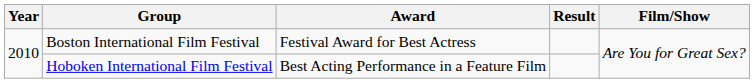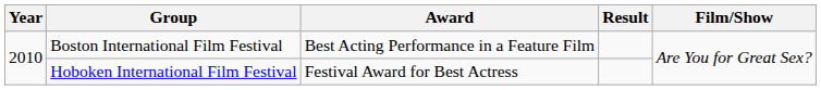 <table class="wikitable">
 <tr>
 <th>Year</th>
 <th>Group</th>
 <th>Award</th>
 <th>Result</th>
 <th>Film/Show</th>
 </tr>
 <tr>
 <td rowspan=2>2010</td>
 <td>Boston International Film Festival</td>
-<td>Festival Award for Best Actress</td>
+<td>Best Acting Performance in a Feature Film</td>
 <td></td>
 <td rowspan=2><em>Are You for Great Sex?</em></td>
 </tr>
 <tr>
 <td><a href='#'>Hoboken International Film Festival</a></td>
-<td>Best Acting Performance in a Feature Film</td>
+<td>Festival Award for Best Actress</td>
 <td></td>
 </tr>
 </table>
